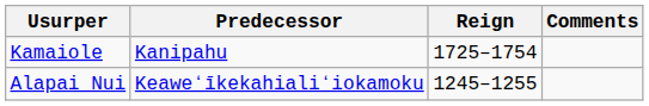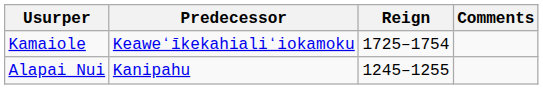 <table class="wikitable">
 <tr>
 <th>Usurper</th>
 <th>Predecessor</th>
 <th>Reign</th>
 <th>Comments</th>
 </tr>
 <tr>
 <td><a href='#'>Kamaiole</a></td>
-<td><a href='#'>Kanipahu</a></td>
+<td><a href='#'>Keaweʻīkekahialiʻiokamoku</a></td>
 <td>1725–1754</td>
 <td></td>
 </tr>
 <tr>
 <td><a href='#'>Alapai Nui</a></td>
-<td><a href='#'>Keaweʻīkekahialiʻiokamoku</a></td>
+<td><a href='#'>Kanipahu</a></td>
 <td>1245–1255</td>
 <td></td>
 </tr>
 </table>
